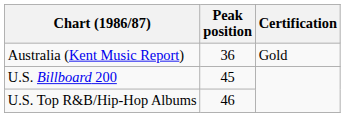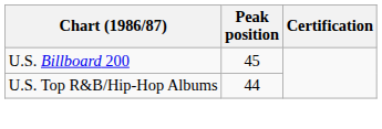 <table class="wikitable">
 <tr>
 <th style="text-align:center;">Chart (1986/87)</th>
 <th style="text-align:center;">Peak<br>position</th>
 <th style="text-align:center;">Certification</th>
-</tr>
-<tr>
-<td align="left">Australia (<a href='#'>Kent Music Report</a>)</td>
-<td style="text-align:center;">36</td>
-<td>Gold</td>
 </tr>
 <tr>
 <td align="left">U.S. <a href='#'><em>Billboard</em> 200</a></td>
 <td style="text-align:center;">45</td>
 <td style="text-align:center;" rowspan="2"></td>
 </tr>
 <tr>
 <td align="left">U.S. Top R&B/Hip-Hop Albums</td>
-<td style="text-align:center;">46</td>
+<td style="text-align:center;">44</td>
 </tr>
 </table>
